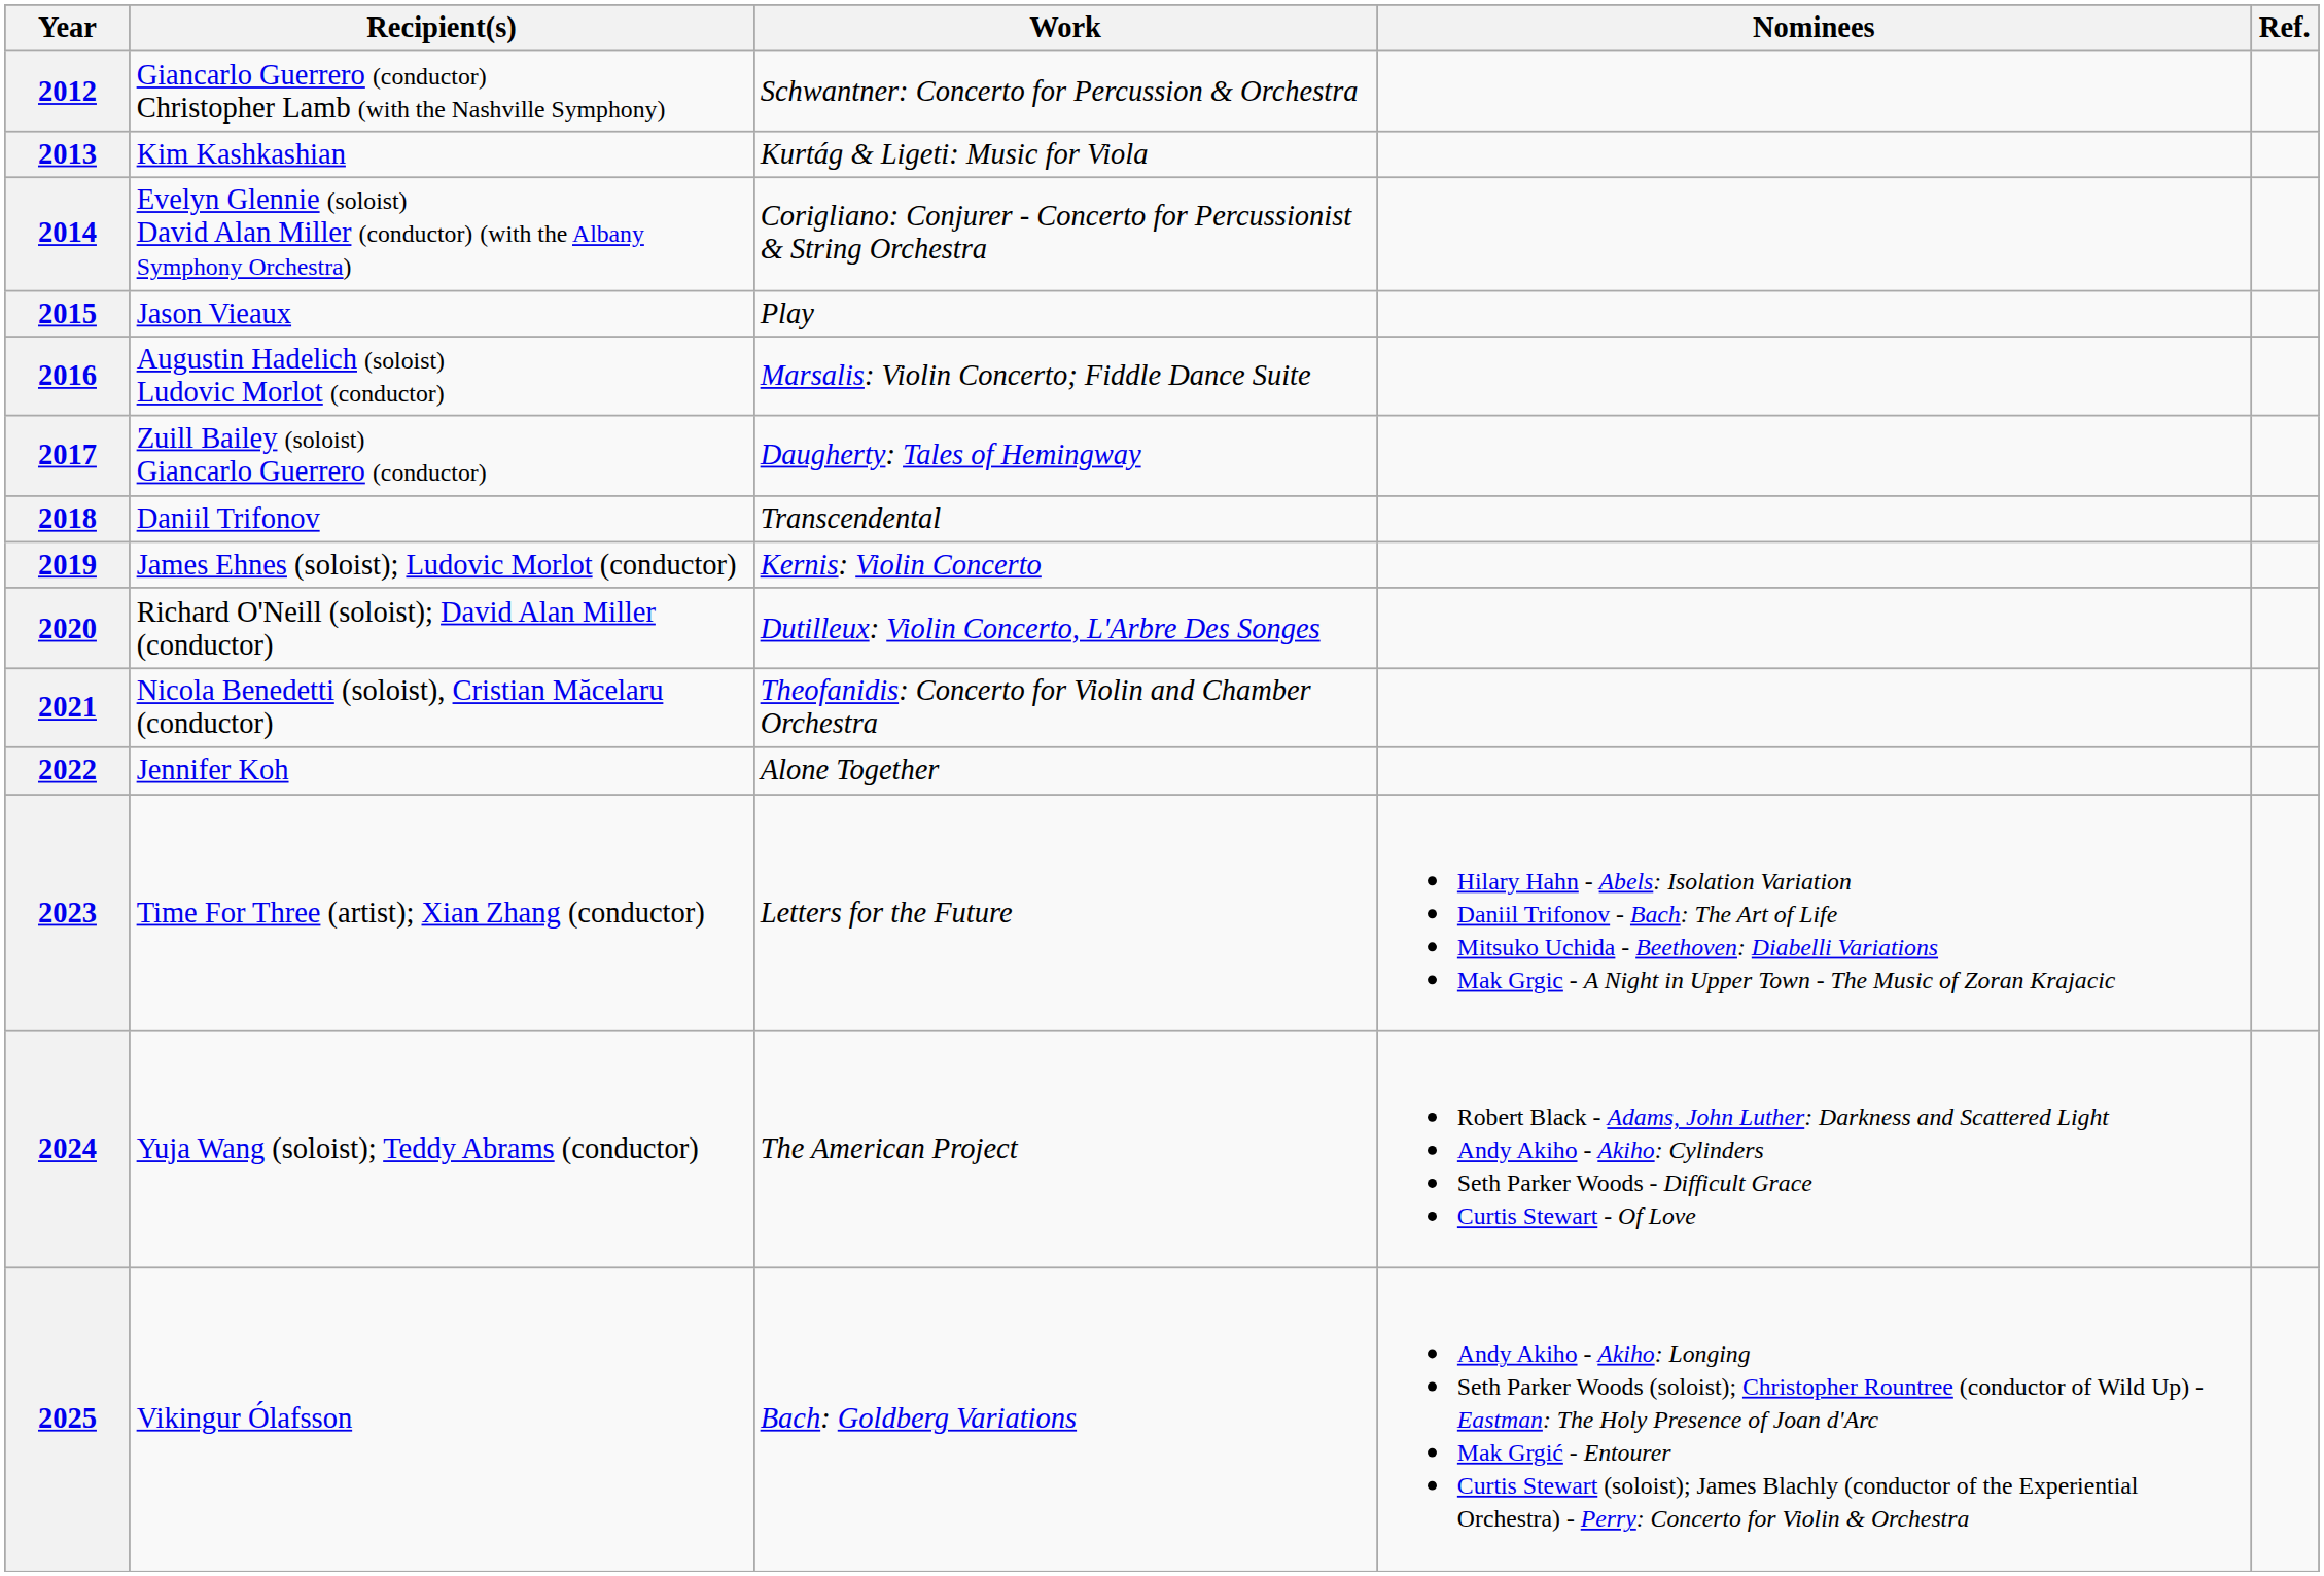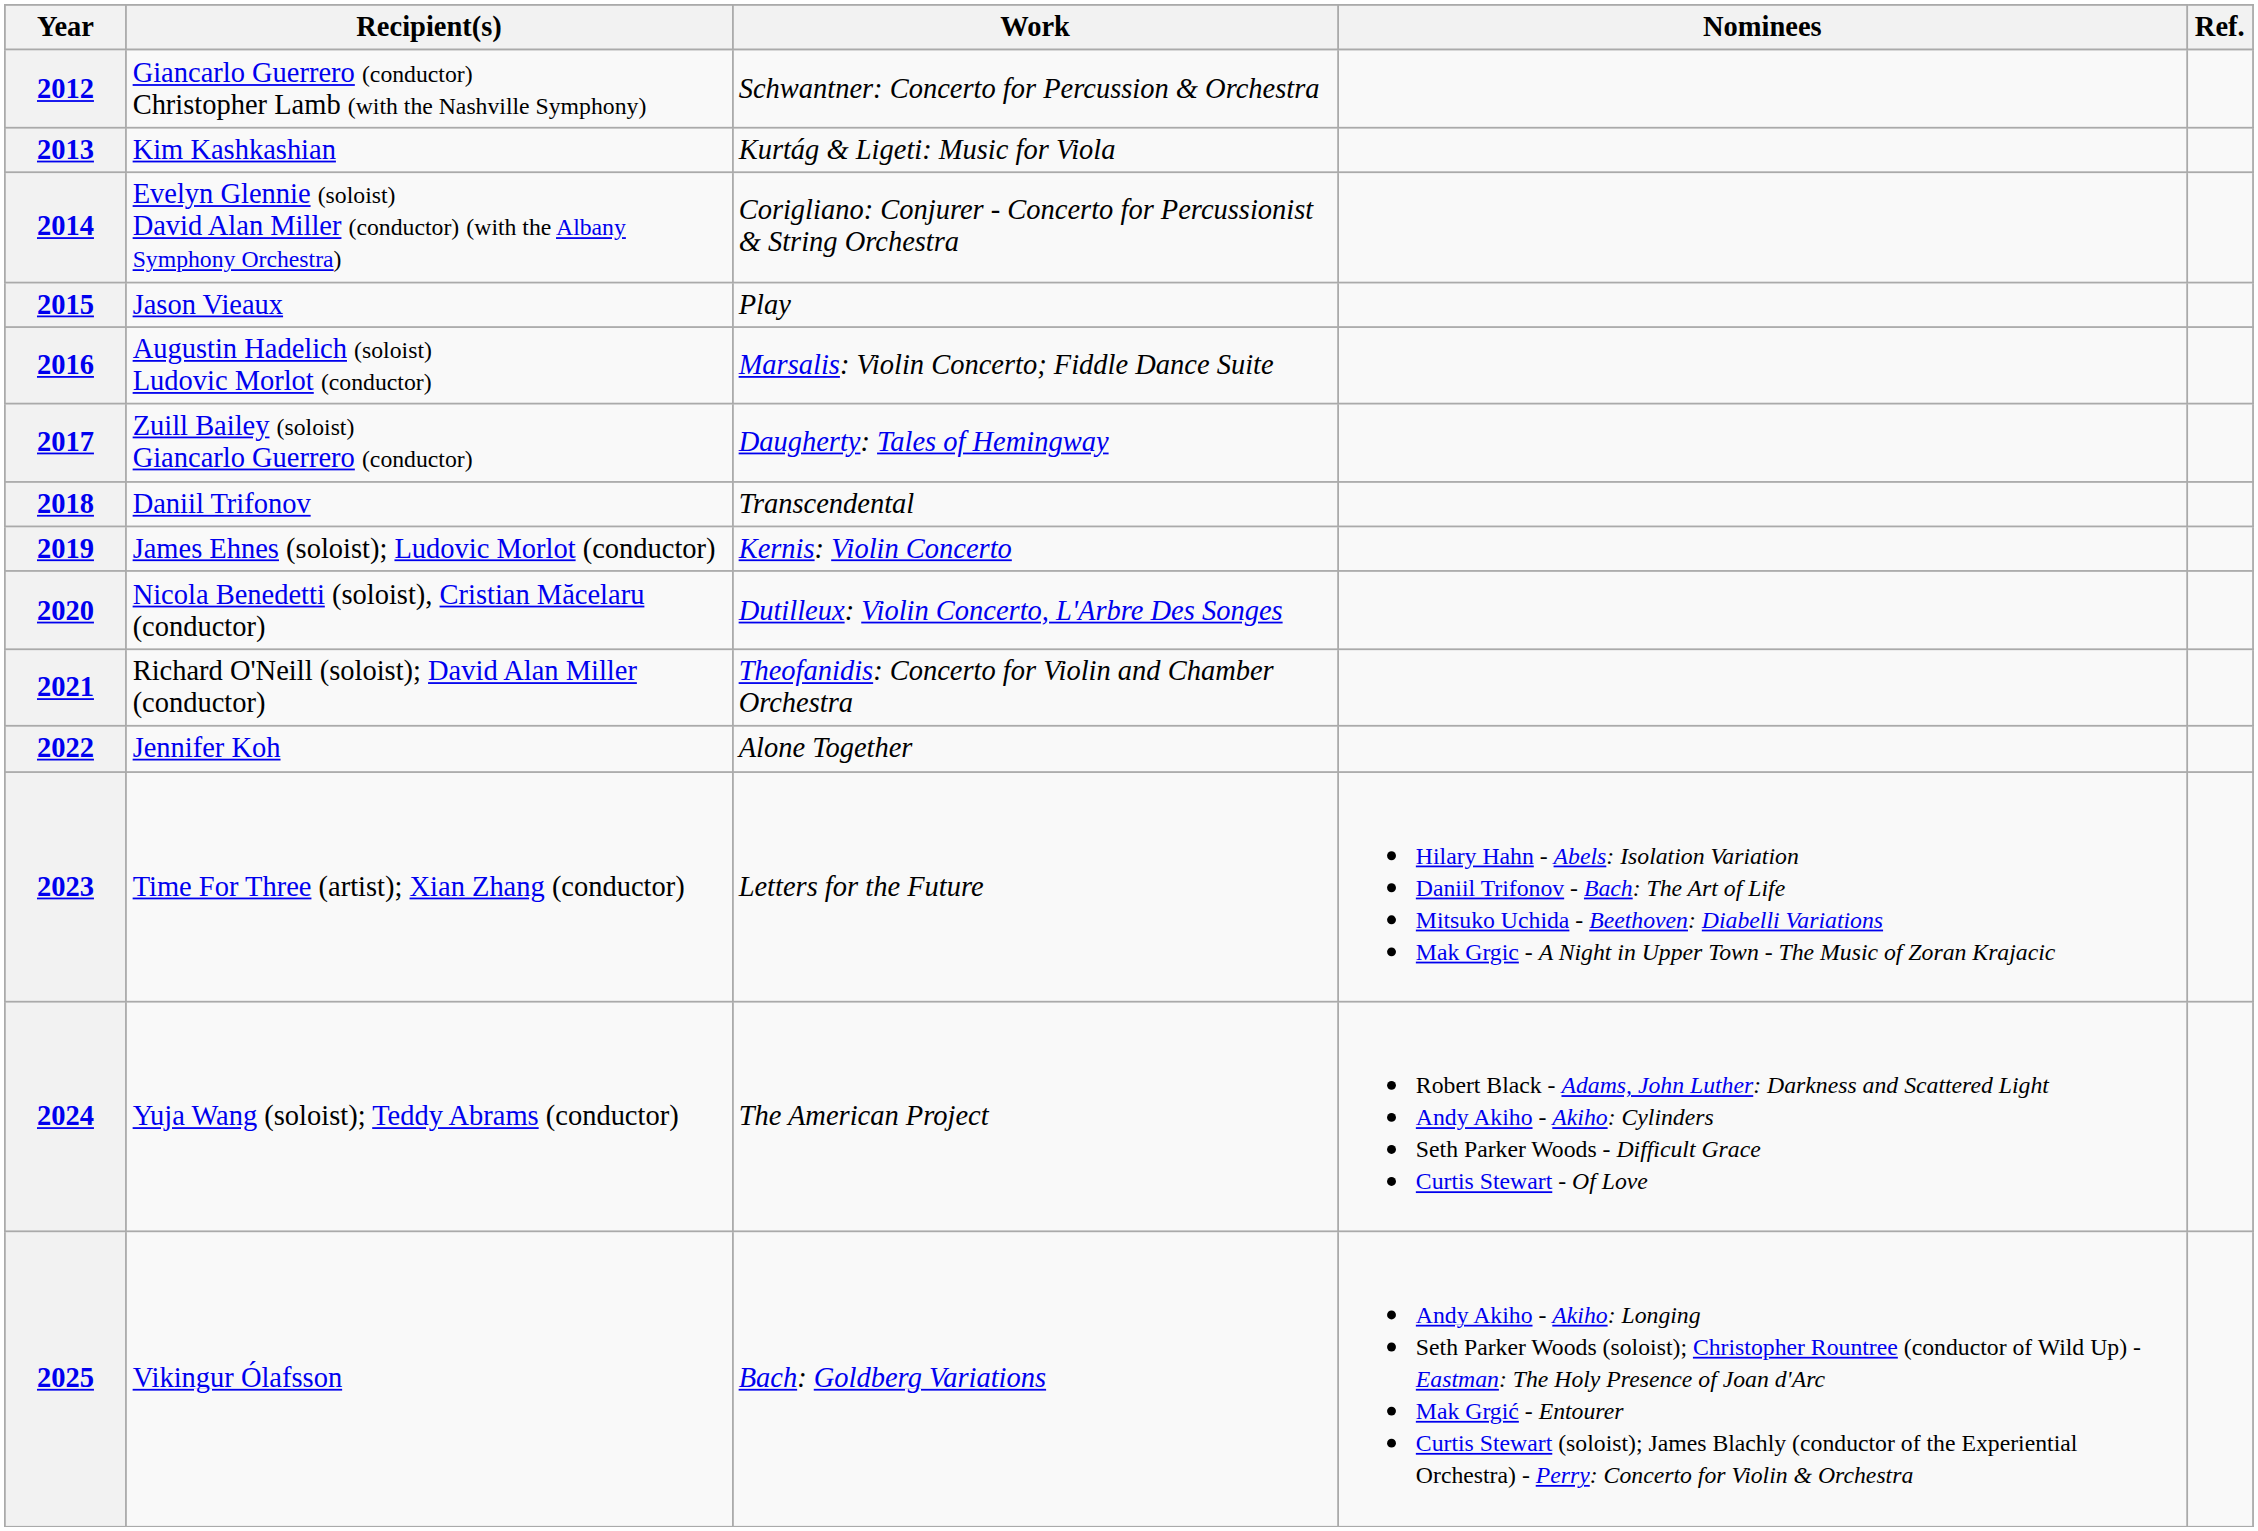 <table class="wikitable" width=100%>
 <tr bgcolor="#bebebe">
 <th width="5%">Year</th>
 <th width="25%">Recipient(s)</th>
 <th width="25%">Work</th>
 <th width="35%" class=unsortable>Nominees</th>
 <th width="2%" class=unsortable>Ref.</th>
 </tr>
 <tr>
 <th scope="row" style="text-align:center;"><a href='#'>2012</a></th>
 <td><a href='#'>Giancarlo Guerrero</a> <small>(conductor)</small><br>Christopher Lamb <small>(with the Nashville Symphony)</small></td>
 <td><em>Schwantner: Concerto for Percussion & Orchestra</em></td>
 <td></td>
 <td style="text-align:center;"></td>
 </tr>
 <tr>
 <th scope="row" style="text-align:center;"><a href='#'>2013</a></th>
 <td><a href='#'>Kim Kashkashian</a></td>
 <td><em>Kurtág & Ligeti: Music for Viola</em></td>
 <td></td>
 <td style="text-align:center;"></td>
 </tr>
 <tr>
 <th scope="row" style="text-align:center;"><a href='#'>2014</a></th>
 <td><a href='#'>Evelyn Glennie</a> <small>(soloist)</small><br><a href='#'>David Alan Miller</a> <small>(conductor)</small> <small>(with the <a href='#'>Albany Symphony Orchestra</a>)</small></td>
 <td><em>Corigliano: Conjurer - Concerto for Percussionist & String Orchestra</em></td>
 <td></td>
 <td style="text-align:center;"></td>
 </tr>
 <tr>
 <th scope="row" style="text-align:center;"><a href='#'>2015</a></th>
 <td><a href='#'>Jason Vieaux</a></td>
 <td><em>Play</em></td>
 <td></td>
 <td style="text-align:center;"></td>
 </tr>
 <tr>
 <th scope="row" style="text-align:center;"><a href='#'>2016</a></th>
 <td><a href='#'>Augustin Hadelich</a> <small>(soloist)</small><br><a href='#'>Ludovic Morlot</a> <small>(conductor)</small></td>
 <td><em><a href='#'>Marsalis</a>: Violin Concerto; Fiddle Dance Suite</em></td>
 <td></td>
 <td style="text-align:center;"></td>
 </tr>
 <tr>
 <th scope="row" style="text-align:center;"><a href='#'>2017</a></th>
 <td><a href='#'>Zuill Bailey</a> <small>(soloist)</small><br><a href='#'>Giancarlo Guerrero</a> <small>(conductor)</small></td>
 <td><em><a href='#'>Daugherty</a>: <a href='#'>Tales of Hemingway</a></em></td>
 <td></td>
 <td style="text-align:center;"></td>
 </tr>
 <tr>
 <th scope="row" style="text-align:center;"><a href='#'>2018</a></th>
 <td><a href='#'>Daniil Trifonov</a></td>
 <td><em>Transcendental</em></td>
 <td></td>
 <td style="text-align:center;"></td>
 </tr>
 <tr>
 <th scope="row" style="text-align:center;"><a href='#'>2019</a></th>
 <td><a href='#'>James Ehnes</a> (soloist); <a href='#'>Ludovic Morlot</a> (conductor)</td>
 <td><em><a href='#'>Kernis</a>: <a href='#'>Violin Concerto</a></em></td>
 <td></td>
 <td style="text-align:center;"></td>
 </tr>
 <tr>
 <th scope="row" style="text-align:center;"><a href='#'>2020</a></th>
-<td>Richard O'Neill (soloist); <a href='#'>David Alan Miller</a> (conductor)</td>
+<td><a href='#'>Nicola Benedetti</a> (soloist), <a href='#'>Cristian Măcelaru</a> (conductor)</td>
 <td><em><a href='#'>Dutilleux</a>: <a href='#'>Violin Concerto, L'Arbre Des Songes</a></em></td>
 <td></td>
 <td style="text-align:center;"></td>
 </tr>
 <tr>
 <th scope="row" style="text-align:center;"><a href='#'>2021</a></th>
-<td><a href='#'>Nicola Benedetti</a> (soloist), <a href='#'>Cristian Măcelaru</a> (conductor)</td>
+<td>Richard O'Neill (soloist); <a href='#'>David Alan Miller</a> (conductor)</td>
 <td><em><a href='#'>Theofanidis</a>: Concerto for Violin and Chamber Orchestra</em></td>
 <td></td>
 <td align="center"></td>
 </tr>
 <tr>
 <th scope="row" style="text-align:center;"><a href='#'>2022</a></th>
 <td><a href='#'>Jennifer Koh</a></td>
 <td><em>Alone Together</em></td>
 <td></td>
 <td></td>
 </tr>
 <tr>
 <th scope="row" style="text-align:center;"><a href='#'>2023</a></th>
 <td><a href='#'>Time For Three</a> (artist); <a href='#'>Xian Zhang</a> (conductor)</td>
 <td><em>Letters for the Future</em></td>
 <td {{smalldiv><br><ul><li><small><a href='#'>Hilary Hahn</a> - <em><a href='#'>Abels</a>: Isolation Variation</em></small></li><li><small><a href='#'>Daniil Trifonov</a> - <em><a href='#'>Bach</a>: The Art of Life</em></small></li><li><small><a href='#'>Mitsuko Uchida</a> - <em><a href='#'>Beethoven</a>: <a href='#'>Diabelli Variations</a></em></small></li><li><small><a href='#'>Mak Grgic</a> - <em>A Night in Upper Town - The Music of Zoran Krajacic</em></small></li></ul></td>
 <td></td>
 </tr>
 <tr>
 <th><a href='#'>2024</a></th>
 <td><a href='#'>Yuja Wang</a> (soloist); <a href='#'>Teddy Abrams</a> (conductor)</td>
 <td><em>The American Project</em></td>
 <td><br><ul><li><small>Robert Black - <em><a href='#'>Adams, John Luther</a>: Darkness and Scattered Light</em></small></li><li><small><a href='#'>Andy Akiho</a> - <em><a href='#'>Akiho</a>: Cylinders</em></small></li><li><small>Seth Parker Woods - <em>Difficult Grace</em></small></li><li><small><a href='#'>Curtis Stewart</a> - <em>Of Love</em></small></li></ul></td>
 <td></td>
 </tr>
 <tr>
 <th><a href='#'>2025</a></th>
 <td><a href='#'>Vikingur Ólafsson</a></td>
 <td><em><a href='#'>Bach</a>: <a href='#'>Goldberg Variations</a></em></td>
 <td><br><ul><li><small><a href='#'>Andy Akiho</a> - <em><a href='#'>Akiho</a>: Longing</em></small></li><li><small>Seth Parker Woods (soloist); <a href='#'>Christopher Rountree</a> (conductor of Wild Up) - <em><a href='#'>Eastman</a>: The Holy Presence of Joan d'Arc</em></small></li><li><small><a href='#'>Mak Grgić</a> - <em>Entourer</em></small></li><li><small><a href='#'>Curtis Stewart</a> (soloist); James Blachly (conductor of the Experiential Orchestra) - <em><a href='#'>Perry</a>: Concerto for Violin & Orchestra</em></small></li></ul></td>
 <td></td>
 </tr>
 </table>
